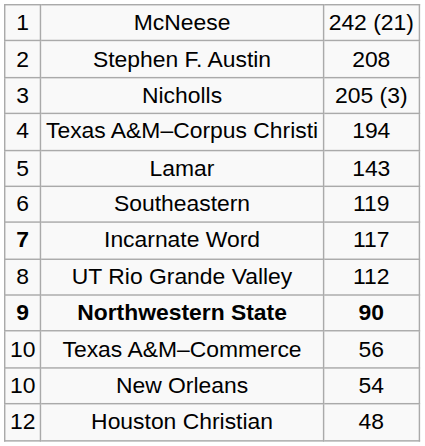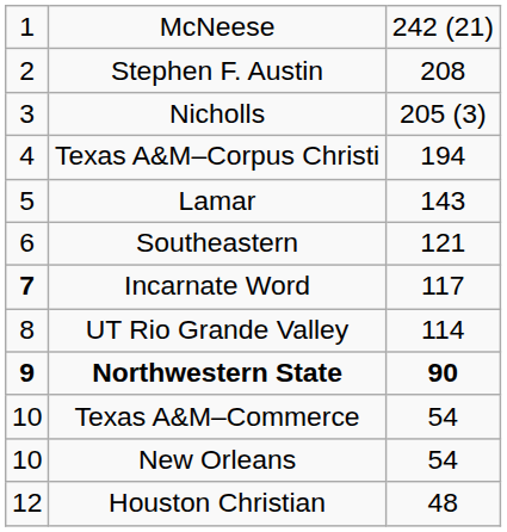 <table class="wikitable">
 <tr align="center">
 <td>1</td>
 <td>McNeese</td>
 <td>242 (21)</td>
 </tr>
 <tr align="center">
 <td>2</td>
 <td>Stephen F. Austin</td>
 <td>208</td>
 </tr>
 <tr align="center">
 <td>3</td>
 <td>Nicholls</td>
 <td>205 (3)</td>
 </tr>
 <tr align="center">
 <td>4</td>
 <td>Texas A&M–Corpus Christi</td>
 <td>194</td>
 </tr>
 <tr align="center">
 <td>5</td>
 <td>Lamar</td>
 <td>143</td>
 </tr>
 <tr align="center">
 <td>6</td>
 <td>Southeastern</td>
-<td>119</td>
+<td>121</td>
 </tr>
 <tr align="center">
 <td><strong>7</strong></td>
 <td>Incarnate Word</td>
 <td>117</td>
 </tr>
 <tr align="center">
 <td>8</td>
 <td>UT Rio Grande Valley</td>
-<td>112</td>
+<td>114</td>
 </tr>
 <tr align="center">
 <td><strong>9</strong></td>
 <td><strong>Northwestern State</strong></td>
 <td><strong>90</strong></td>
 </tr>
 <tr align="center">
 <td>10</td>
 <td>Texas A&M–Commerce</td>
-<td>56</td>
+<td>54</td>
 </tr>
 <tr align="center">
 <td>10</td>
 <td>New Orleans</td>
 <td>54</td>
 </tr>
 <tr align="center">
 <td>12</td>
 <td>Houston Christian</td>
 <td>48</td>
 </tr>
 </table>
